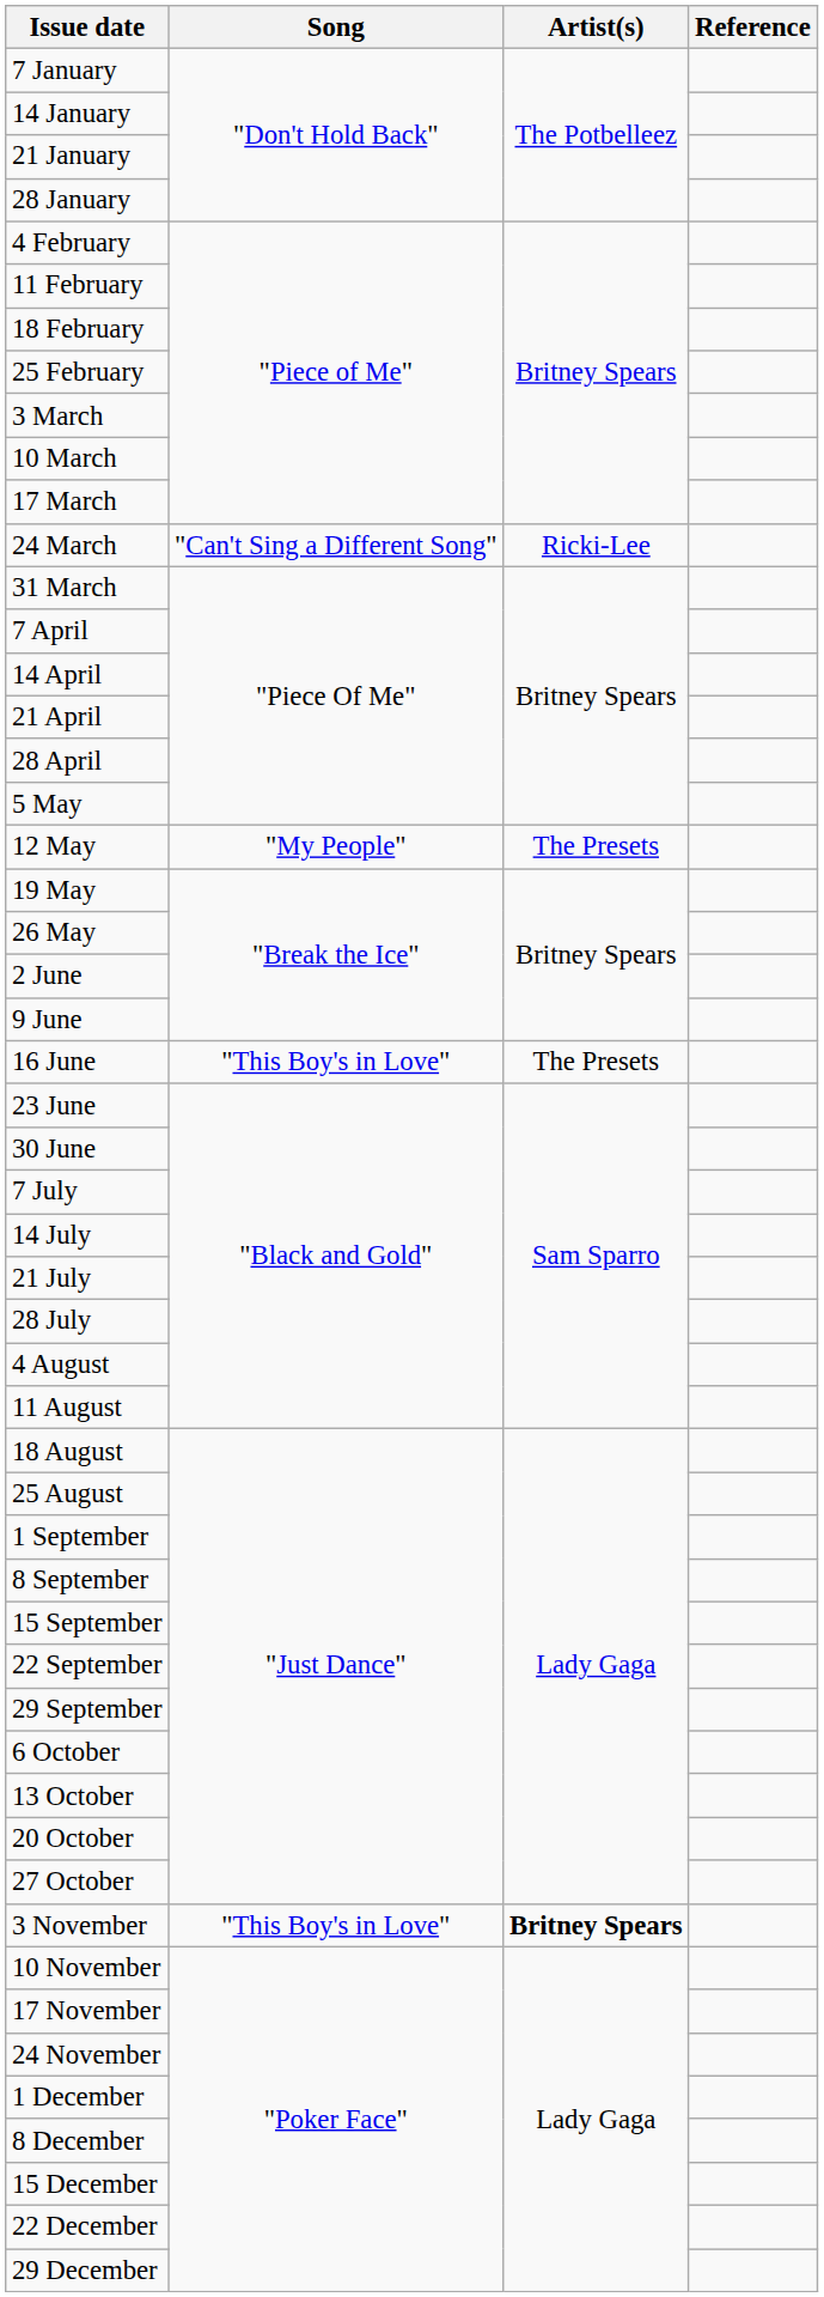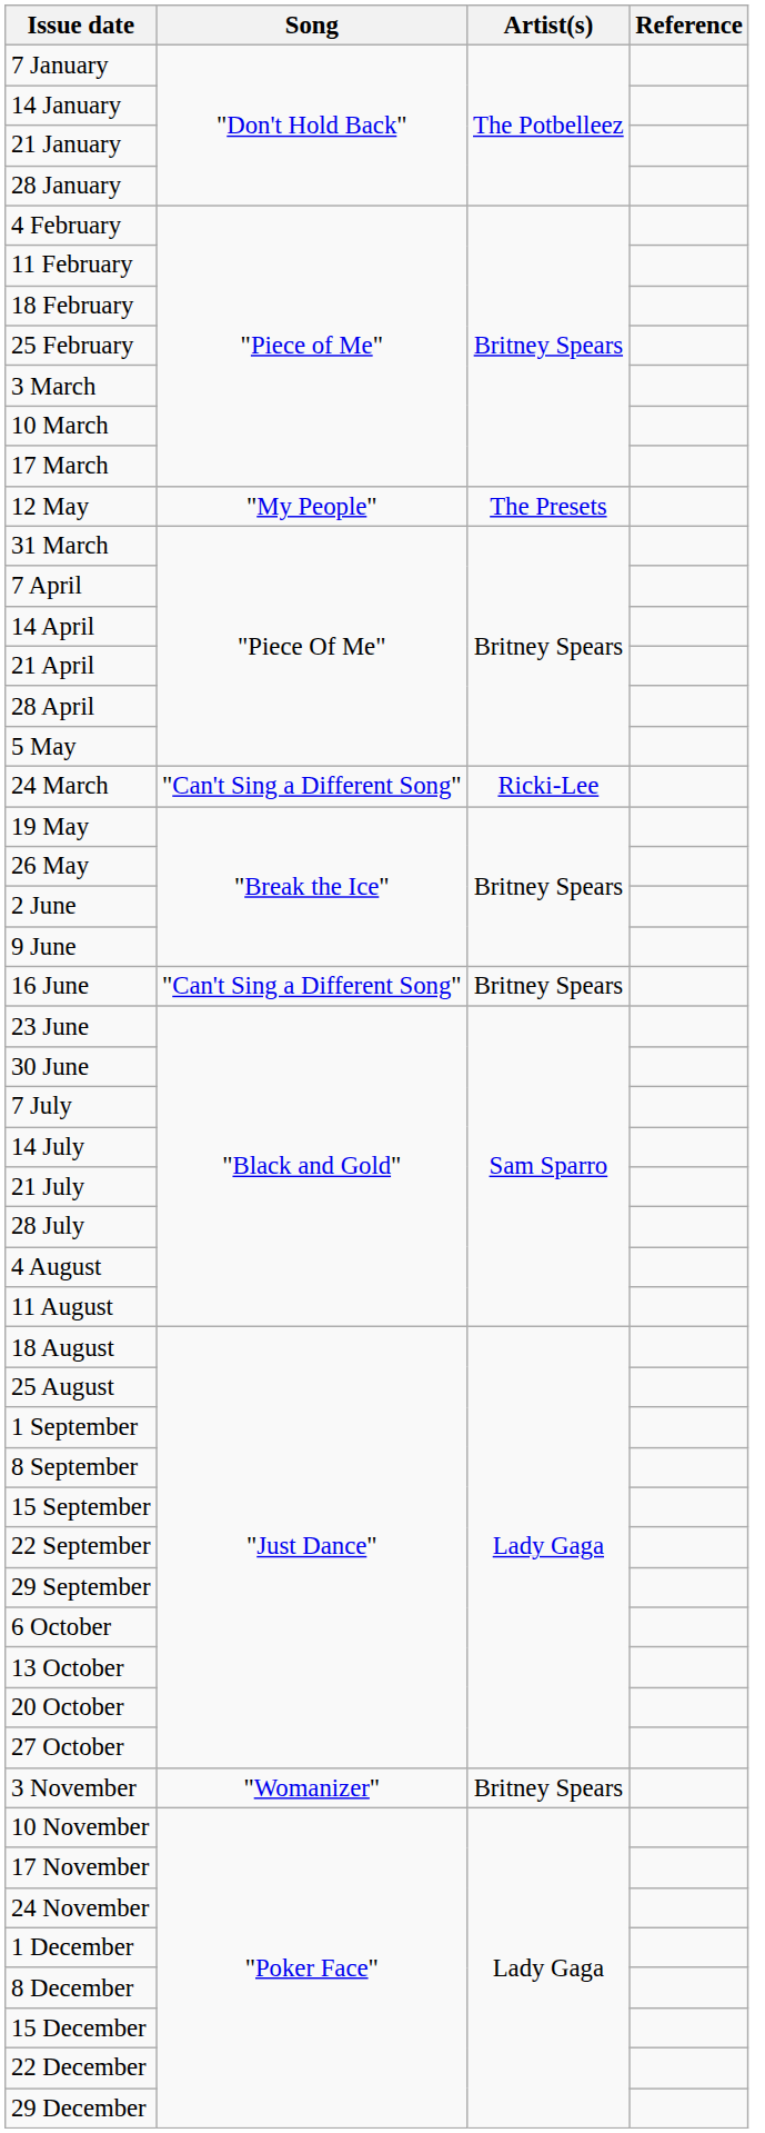 <table class="wikitable">
 <tr>
 <th>Issue date</th>
 <th>Song</th>
 <th>Artist(s)</th>
 <th>Reference</th>
 </tr>
 <tr>
 <td align="left">7 January</td>
 <td align="center" rowspan="4">"<a href='#'>Don't Hold Back</a>"</td>
 <td align="center" rowspan="4"><a href='#'>The Potbelleez</a></td>
 <td align="center"></td>
 </tr>
 <tr>
 <td align="left">14 January</td>
 <td align="center"></td>
 </tr>
 <tr>
 <td align="left">21 January</td>
 <td align="center"></td>
 </tr>
 <tr>
 <td align="left">28 January</td>
 <td align="center"></td>
 </tr>
 <tr>
 <td align="left">4 February</td>
 <td align="center" rowspan="7">"<a href='#'>Piece of Me</a>"</td>
 <td align="center" rowspan="7"><a href='#'>Britney Spears</a></td>
 <td align="center"></td>
 </tr>
 <tr>
 <td align="left">11 February</td>
 <td align="center"></td>
 </tr>
 <tr>
 <td align="left">18 February</td>
 <td align="center"></td>
 </tr>
 <tr>
 <td align="left">25 February</td>
 <td align="center"></td>
 </tr>
 <tr>
 <td align="left">3 March</td>
 <td align="center"></td>
 </tr>
 <tr>
 <td align="left">10 March</td>
 <td align="center"></td>
 </tr>
 <tr>
 <td align="left">17 March</td>
 <td align="center"></td>
 </tr>
 <tr>
-<td align="left">24 March</td>
-<td align="center">"<a href='#'>Can't Sing a Different Song</a>"</td>
-<td align="center"><a href='#'>Ricki-Lee</a></td>
+<td align="left">12 May</td>
+<td align="center">"<a href='#'>My People</a>"</td>
+<td align="center"><a href='#'>The Presets</a></td>
 <td align="center"></td>
 </tr>
 <tr>
 <td align="left">31 March</td>
 <td align="center" rowspan="6">"Piece Of Me"</td>
 <td align="center" rowspan="6">Britney Spears</td>
 <td align="center"></td>
 </tr>
 <tr>
 <td align="left">7 April</td>
 <td align="center"></td>
 </tr>
 <tr>
 <td align="left">14 April</td>
 <td align="center"></td>
 </tr>
 <tr>
 <td align="left">21 April</td>
 <td align="center"></td>
 </tr>
 <tr>
 <td align="left">28 April</td>
 <td align="center"></td>
 </tr>
 <tr>
 <td align="left">5 May</td>
 <td align="center"></td>
 </tr>
 <tr>
-<td align="left">12 May</td>
-<td align="center">"<a href='#'>My People</a>"</td>
-<td align="center"><a href='#'>The Presets</a></td>
+<td align="left">24 March</td>
+<td align="center">"<a href='#'>Can't Sing a Different Song</a>"</td>
+<td align="center"><a href='#'>Ricki-Lee</a></td>
 <td align="center"></td>
 </tr>
 <tr>
 <td align="left">19 May</td>
 <td align="center" rowspan="4">"<a href='#'>Break the Ice</a>"</td>
 <td align="center" rowspan="4">Britney Spears</td>
 <td align="center"></td>
 </tr>
 <tr>
 <td align="left">26 May</td>
 <td align="center"></td>
 </tr>
 <tr>
 <td align="left">2 June</td>
 <td align="center"></td>
 </tr>
 <tr>
 <td align="left">9 June</td>
 <td align="center"></td>
 </tr>
 <tr>
 <td align="left">16 June</td>
-<td align="center">"<a href='#'>This Boy's in Love</a>"</td>
-<td align="center">The Presets</td>
+<td align="center">"<a href='#'>Can't Sing a Different Song</a>"</td>
+<td align="center">Britney Spears</td>
 <td align="center"></td>
 </tr>
 <tr>
 <td align="left">23 June</td>
 <td align="center" rowspan="8">"<a href='#'>Black and Gold</a>"</td>
 <td align="center" rowspan="8"><a href='#'>Sam Sparro</a></td>
 <td align="center"></td>
 </tr>
 <tr>
 <td align="left">30 June</td>
 <td align="center"></td>
 </tr>
 <tr>
 <td align="left">7 July</td>
 <td align="center"></td>
 </tr>
 <tr>
 <td align="left">14 July</td>
 <td align="center"></td>
 </tr>
 <tr>
 <td align="left">21 July</td>
 <td align="center"></td>
 </tr>
 <tr>
 <td align="left">28 July</td>
 <td align="center"></td>
 </tr>
 <tr>
 <td align="left">4 August</td>
 <td align="center"></td>
 </tr>
 <tr>
 <td align="left">11 August</td>
 <td align="center"></td>
 </tr>
 <tr>
 <td align="left">18 August</td>
 <td align="center" rowspan="11">"<a href='#'>Just Dance</a>"</td>
 <td align="center" rowspan="11"><a href='#'>Lady Gaga</a></td>
 <td align="center"></td>
 </tr>
 <tr>
 <td align="left">25 August</td>
 <td align="center"></td>
 </tr>
 <tr>
 <td align="left">1 September</td>
 <td align="center"></td>
 </tr>
 <tr>
 <td align="left">8 September</td>
 <td align="center"></td>
 </tr>
 <tr>
 <td align="left">15 September</td>
 <td align="center"></td>
 </tr>
 <tr>
 <td align="left">22 September</td>
 <td align="center"></td>
 </tr>
 <tr>
 <td align="left">29 September</td>
 <td align="center"></td>
 </tr>
 <tr>
 <td align="left">6 October</td>
 <td align="center"></td>
 </tr>
 <tr>
 <td align="left">13 October</td>
 <td align="center"></td>
 </tr>
 <tr>
 <td align="left">20 October</td>
 <td align="center"></td>
 </tr>
 <tr>
 <td align="left">27 October</td>
 <td align="center"></td>
 </tr>
 <tr>
 <td align="left">3 November</td>
-<td align="center">"<a href='#'>This Boy's in Love</a>"</td>
-<td align="center"><strong>Britney Spears</strong></td>
+<td align="center">"<a href='#'>Womanizer</a>"</td>
+<td align="center">Britney Spears</td>
 <td align="center"></td>
 </tr>
 <tr>
 <td align="left">10 November</td>
 <td align="center" rowspan="8">"<a href='#'>Poker Face</a>"</td>
 <td align="center" rowspan="8">Lady Gaga</td>
 <td align="center"></td>
 </tr>
 <tr>
 <td align="left">17 November</td>
 <td align="center"></td>
 </tr>
 <tr>
 <td align="left">24 November</td>
 <td align="center"></td>
 </tr>
 <tr>
 <td align="left">1 December</td>
 <td align="center"></td>
 </tr>
 <tr>
 <td align="left">8 December</td>
 <td align="center"></td>
 </tr>
 <tr>
 <td align="left">15 December</td>
 <td align="center"></td>
 </tr>
 <tr>
 <td align="left">22 December</td>
 <td align="center"></td>
 </tr>
 <tr>
 <td align="left">29 December</td>
 <td align="center"></td>
 </tr>
 </table>
